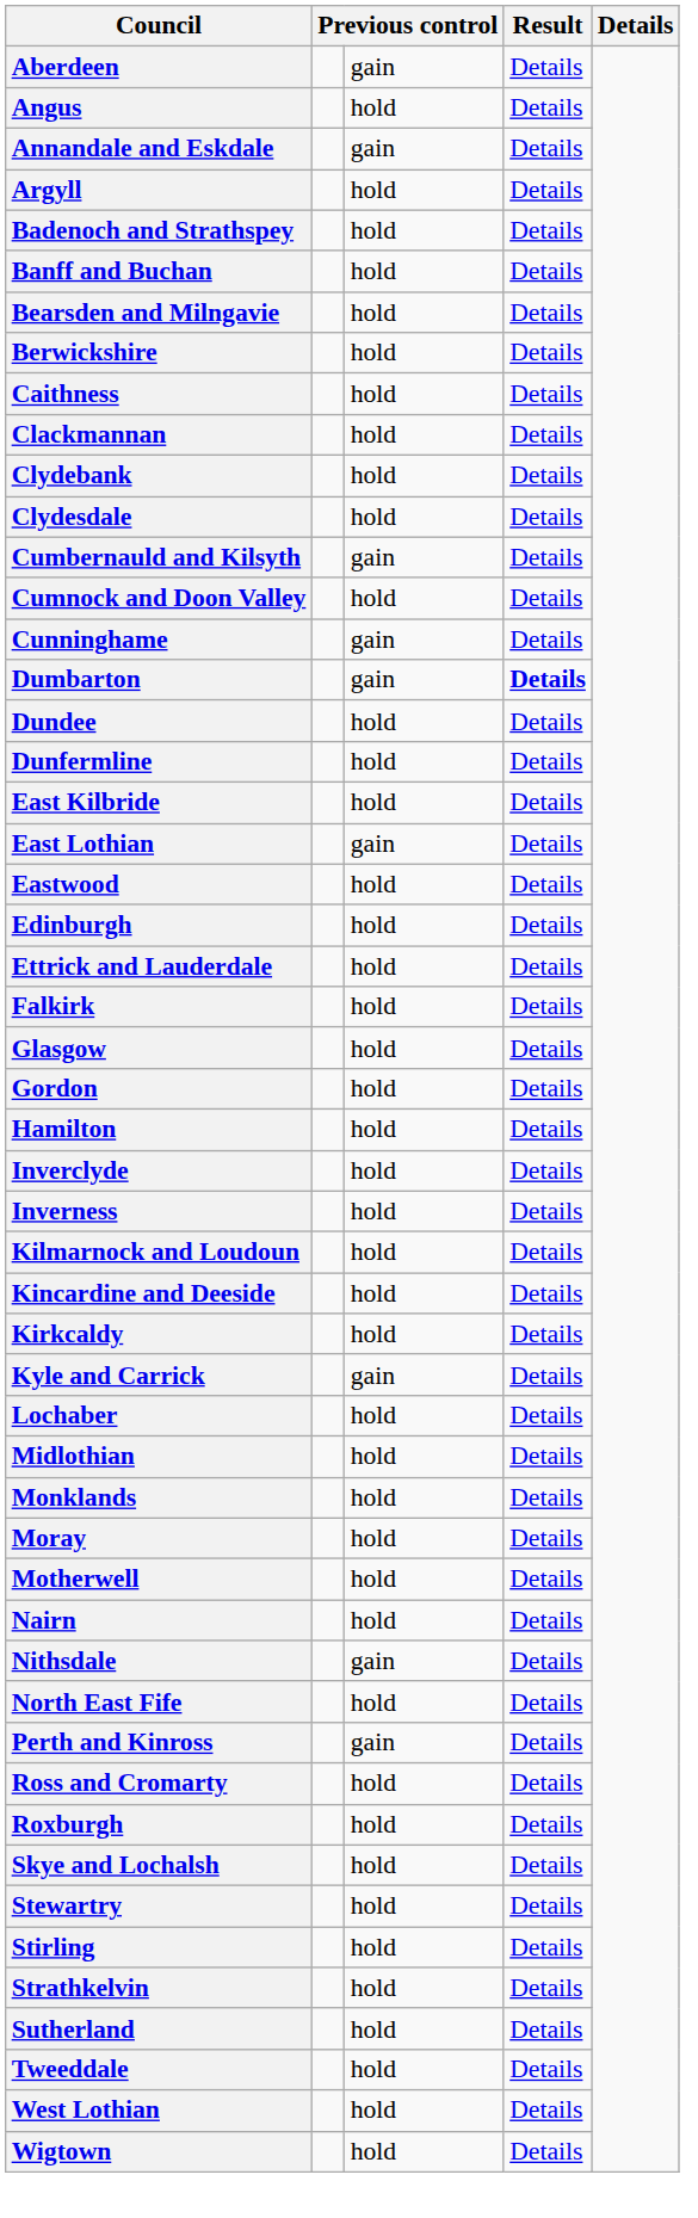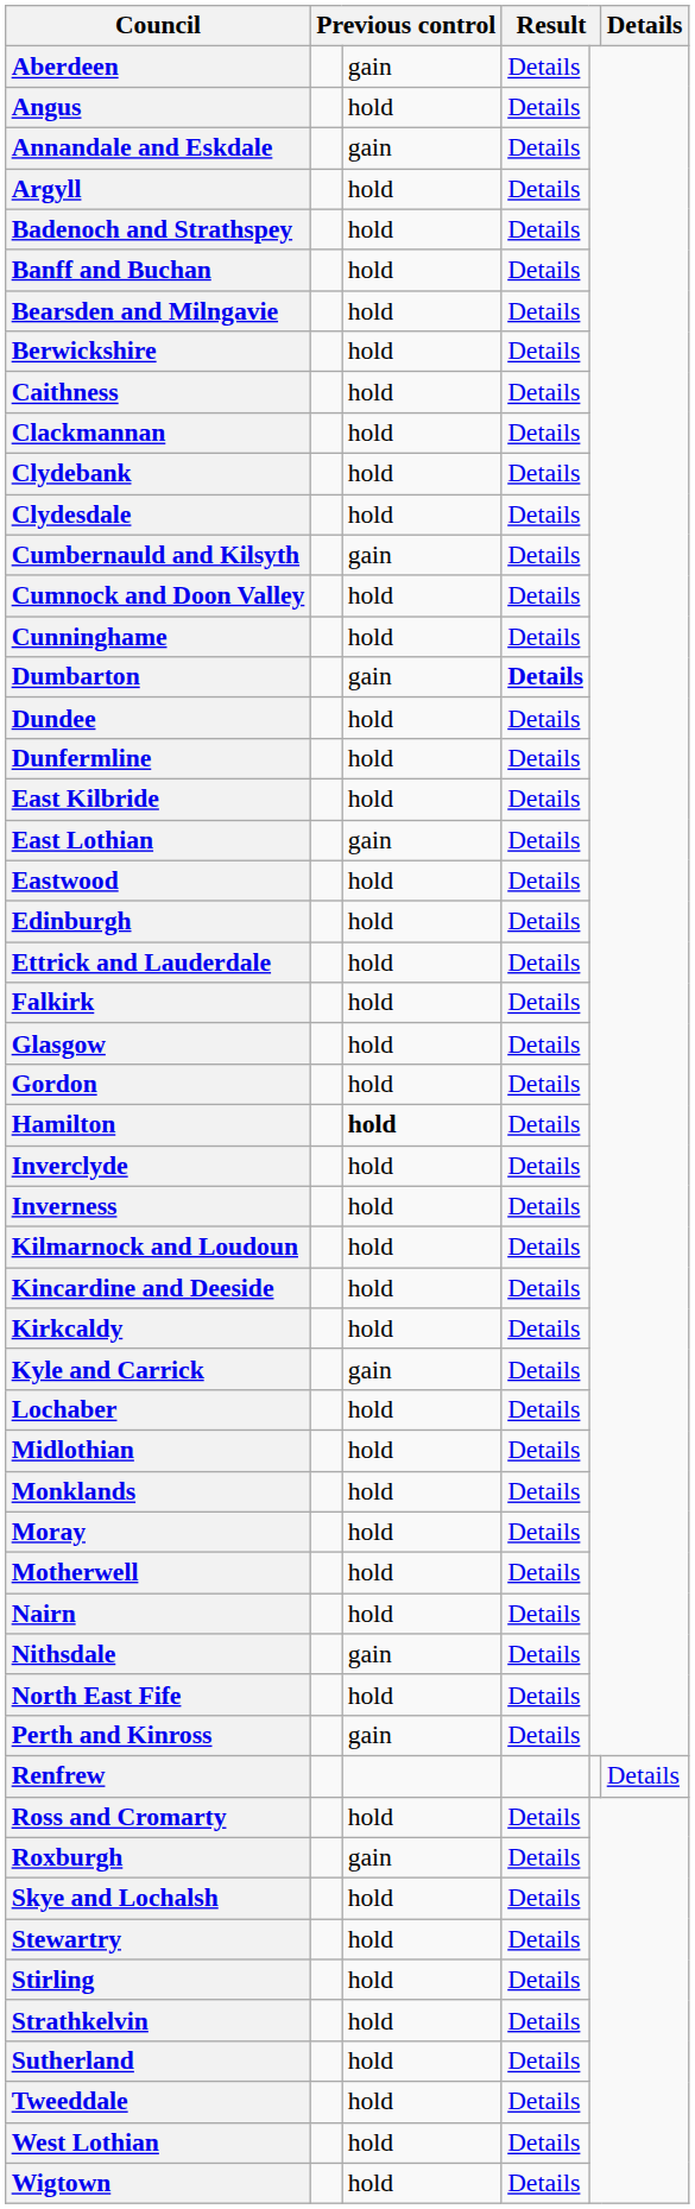 <table class="wikitable sortable" border="1">
 <tr>
 <th scope="col">Council</th>
 <th colspan=2>Previous control</th>
 <th colspan=2>Result</th>
 <th class="unsortable" scope="col">Details</th>
 </tr>
 <tr>
 <th scope="row" style="text-align: left;"><a href='#'>Aberdeen</a></th>
 <td></td>
 <td> gain</td>
 <td><a href='#'>Details</a></td>
 </tr>
 <tr>
 <th scope="row" style="text-align: left;"><a href='#'>Angus</a></th>
 <td></td>
 <td> hold</td>
 <td><a href='#'>Details</a></td>
 </tr>
 <tr>
 <th scope="row" style="text-align: left;"><a href='#'>Annandale and Eskdale</a></th>
 <td></td>
 <td> gain</td>
 <td><a href='#'>Details</a></td>
 </tr>
 <tr>
 <th scope="row" style="text-align: left;"><a href='#'>Argyll</a></th>
 <td></td>
 <td> hold</td>
 <td><a href='#'>Details</a></td>
 </tr>
 <tr>
 <th scope="row" style="text-align: left;"><a href='#'>Badenoch and Strathspey</a></th>
 <td></td>
 <td> hold</td>
 <td><a href='#'>Details</a></td>
 </tr>
 <tr>
 <th scope="row" style="text-align: left;"><a href='#'>Banff and Buchan</a></th>
 <td></td>
 <td> hold</td>
 <td><a href='#'>Details</a></td>
 </tr>
 <tr>
 <th scope="row" style="text-align: left;"><a href='#'>Bearsden and Milngavie</a></th>
 <td></td>
 <td> hold</td>
 <td><a href='#'>Details</a></td>
 </tr>
 <tr>
 <th scope="row" style="text-align: left;"><a href='#'>Berwickshire</a></th>
 <td></td>
 <td> hold</td>
 <td><a href='#'>Details</a></td>
 </tr>
 <tr>
 <th scope="row" style="text-align: left;"><a href='#'>Caithness</a></th>
 <td></td>
 <td> hold</td>
 <td><a href='#'>Details</a></td>
 </tr>
 <tr>
 <th scope="row" style="text-align: left;"><a href='#'>Clackmannan</a></th>
 <td></td>
 <td> hold</td>
 <td><a href='#'>Details</a></td>
 </tr>
 <tr>
 <th scope="row" style="text-align: left;"><a href='#'>Clydebank</a></th>
 <td></td>
 <td> hold</td>
 <td><a href='#'>Details</a></td>
 </tr>
 <tr>
 <th scope="row" style="text-align: left;"><a href='#'>Clydesdale</a></th>
 <td></td>
 <td> hold</td>
 <td><a href='#'>Details</a></td>
 </tr>
 <tr>
 <th scope="row" style="text-align: left;"><a href='#'>Cumbernauld and Kilsyth</a></th>
 <td></td>
 <td> gain</td>
 <td><a href='#'>Details</a></td>
 </tr>
 <tr>
 <th scope="row" style="text-align: left;"><a href='#'>Cumnock and Doon Valley</a></th>
 <td></td>
 <td> hold</td>
 <td><a href='#'>Details</a></td>
 </tr>
 <tr>
 <th scope="row" style="text-align: left;"><a href='#'>Cunninghame</a></th>
 <td></td>
-<td> gain</td>
+<td> hold</td>
 <td><a href='#'>Details</a></td>
 </tr>
 <tr>
 <th scope="row" style="text-align: left;"><a href='#'>Dumbarton</a></th>
 <td></td>
 <td> gain</td>
 <td><strong><a href='#'>Details</a></strong></td>
 </tr>
 <tr>
 <th scope="row" style="text-align: left;"><a href='#'>Dundee</a></th>
 <td></td>
 <td> hold</td>
 <td><a href='#'>Details</a></td>
 </tr>
 <tr>
 <th scope="row" style="text-align: left;"><a href='#'>Dunfermline</a></th>
 <td></td>
 <td> hold</td>
 <td><a href='#'>Details</a></td>
 </tr>
 <tr>
 <th scope="row" style="text-align: left;"><a href='#'>East Kilbride</a></th>
 <td></td>
 <td> hold</td>
 <td><a href='#'>Details</a></td>
 </tr>
 <tr>
 <th scope="row" style="text-align: left;"><a href='#'>East Lothian</a></th>
 <td></td>
 <td> gain</td>
 <td><a href='#'>Details</a></td>
 </tr>
 <tr>
 <th scope="row" style="text-align: left;"><a href='#'>Eastwood</a></th>
 <td></td>
 <td> hold</td>
 <td><a href='#'>Details</a></td>
 </tr>
 <tr>
 <th scope="row" style="text-align: left;"><a href='#'>Edinburgh</a></th>
 <td></td>
 <td> hold</td>
 <td><a href='#'>Details</a></td>
 </tr>
 <tr>
 <th scope="row" style="text-align: left;"><a href='#'>Ettrick and Lauderdale</a></th>
 <td></td>
 <td> hold</td>
 <td><a href='#'>Details</a></td>
 </tr>
 <tr>
 <th scope="row" style="text-align: left;"><a href='#'>Falkirk</a></th>
 <td></td>
 <td> hold</td>
 <td><a href='#'>Details</a></td>
 </tr>
 <tr>
 <th scope="row" style="text-align: left;"><a href='#'>Glasgow</a></th>
 <td></td>
 <td> hold</td>
 <td><a href='#'>Details</a></td>
 </tr>
 <tr>
 <th scope="row" style="text-align: left;"><a href='#'>Gordon</a></th>
 <td></td>
 <td> hold</td>
 <td><a href='#'>Details</a></td>
 </tr>
 <tr>
 <th scope="row" style="text-align: left;"><a href='#'>Hamilton</a></th>
 <td></td>
-<td> hold</td>
+<td><strong> hold</strong></td>
 <td><a href='#'>Details</a></td>
 </tr>
 <tr>
 <th scope="row" style="text-align: left;"><a href='#'>Inverclyde</a></th>
 <td></td>
 <td> hold</td>
 <td><a href='#'>Details</a></td>
 </tr>
 <tr>
 <th scope="row" style="text-align: left;"><a href='#'>Inverness</a></th>
 <td></td>
 <td> hold</td>
 <td><a href='#'>Details</a></td>
 </tr>
 <tr>
 <th scope="row" style="text-align: left;"><a href='#'>Kilmarnock and Loudoun</a></th>
 <td></td>
 <td> hold</td>
 <td><a href='#'>Details</a></td>
 </tr>
 <tr>
 <th scope="row" style="text-align: left;"><a href='#'>Kincardine and Deeside</a></th>
 <td></td>
 <td> hold</td>
 <td><a href='#'>Details</a></td>
 </tr>
 <tr>
 <th scope="row" style="text-align: left;"><a href='#'>Kirkcaldy</a></th>
 <td></td>
 <td> hold</td>
 <td><a href='#'>Details</a></td>
 </tr>
 <tr>
 <th scope="row" style="text-align: left;"><a href='#'>Kyle and Carrick</a></th>
 <td></td>
 <td> gain</td>
 <td><a href='#'>Details</a></td>
 </tr>
 <tr>
 <th scope="row" style="text-align: left;"><a href='#'>Lochaber</a></th>
 <td></td>
 <td> hold</td>
 <td><a href='#'>Details</a></td>
 </tr>
 <tr>
 <th scope="row" style="text-align: left;"><a href='#'>Midlothian</a></th>
 <td></td>
 <td> hold</td>
 <td><a href='#'>Details</a></td>
 </tr>
 <tr>
 <th scope="row" style="text-align: left;"><a href='#'>Monklands</a></th>
 <td></td>
 <td> hold</td>
 <td><a href='#'>Details</a></td>
 </tr>
 <tr>
 <th scope="row" style="text-align: left;"><a href='#'>Moray</a></th>
 <td></td>
 <td> hold</td>
 <td><a href='#'>Details</a></td>
 </tr>
 <tr>
 <th scope="row" style="text-align: left;"><a href='#'>Motherwell</a></th>
 <td></td>
 <td> hold</td>
 <td><a href='#'>Details</a></td>
 </tr>
 <tr>
 <th scope="row" style="text-align: left;"><a href='#'>Nairn</a></th>
 <td></td>
 <td> hold</td>
 <td><a href='#'>Details</a></td>
 </tr>
 <tr>
 <th scope="row" style="text-align: left;"><a href='#'>Nithsdale</a></th>
 <td></td>
 <td> gain</td>
 <td><a href='#'>Details</a></td>
 </tr>
 <tr>
 <th scope="row" style="text-align: left;"><a href='#'>North East Fife</a></th>
 <td></td>
 <td> hold</td>
 <td><a href='#'>Details</a></td>
 </tr>
 <tr>
 <th scope="row" style="text-align: left;"><a href='#'>Perth and Kinross</a></th>
 <td></td>
 <td> gain</td>
 <td><a href='#'>Details</a></td>
 </tr>
 <tr>
+<th scope="row" style="text-align: left;"><a href='#'>Renfrew</a></th>
+<td></td>
+<td></td>
+<td></td>
+<td></td>
+<td><a href='#'>Details</a></td>
+</tr>
+<tr>
 <th scope="row" style="text-align: left;"><a href='#'>Ross and Cromarty</a></th>
 <td></td>
 <td> hold</td>
 <td><a href='#'>Details</a></td>
 </tr>
 <tr>
 <th scope="row" style="text-align: left;"><a href='#'>Roxburgh</a></th>
 <td></td>
-<td> hold</td>
+<td> gain</td>
 <td><a href='#'>Details</a></td>
 </tr>
 <tr>
 <th scope="row" style="text-align: left;"><a href='#'>Skye and Lochalsh</a></th>
 <td></td>
 <td> hold</td>
 <td><a href='#'>Details</a></td>
 </tr>
 <tr>
 <th scope="row" style="text-align: left;"><a href='#'>Stewartry</a></th>
 <td></td>
 <td> hold</td>
 <td><a href='#'>Details</a></td>
 </tr>
 <tr>
 <th scope="row" style="text-align: left;"><a href='#'>Stirling</a></th>
 <td></td>
 <td> hold</td>
 <td><a href='#'>Details</a></td>
 </tr>
 <tr>
 <th scope="row" style="text-align: left;"><a href='#'>Strathkelvin</a></th>
 <td></td>
 <td> hold</td>
 <td><a href='#'>Details</a></td>
 </tr>
 <tr>
 <th scope="row" style="text-align: left;"><a href='#'>Sutherland</a></th>
 <td></td>
 <td> hold</td>
 <td><a href='#'>Details</a></td>
 </tr>
 <tr>
 <th scope="row" style="text-align: left;"><a href='#'>Tweeddale</a></th>
 <td></td>
 <td> hold</td>
 <td><a href='#'>Details</a></td>
 </tr>
 <tr>
 <th scope="row" style="text-align: left;"><a href='#'>West Lothian</a></th>
 <td></td>
 <td> hold</td>
 <td><a href='#'>Details</a></td>
 </tr>
 <tr>
 <th scope="row" style="text-align: left;"><a href='#'>Wigtown</a></th>
 <td></td>
 <td> hold</td>
 <td><a href='#'>Details</a></td>
 </tr>
 </table>
